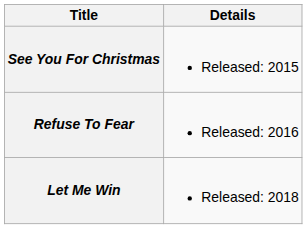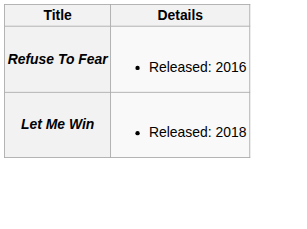 <table class="wikitable plainrowheaders" style="text-align:center;" border="1">
 <tr>
 <th>Title</th>
 <th>Details</th>
-</tr>
-<tr>
-<th scope="row"><em>See You For Christmas</em></th>
-<td><br><ul><li>Released: 2015</li></ul></td>
 </tr>
 <tr>
 <th scope="row"><em>Refuse To Fear</em></th>
 <td><br><ul><li>Released: 2016</li></ul></td>
 </tr>
 <tr>
 <th scope="row"><em>Let Me Win</em></th>
 <td><br><ul><li>Released: 2018</li></ul></td>
 </tr>
 </table>
